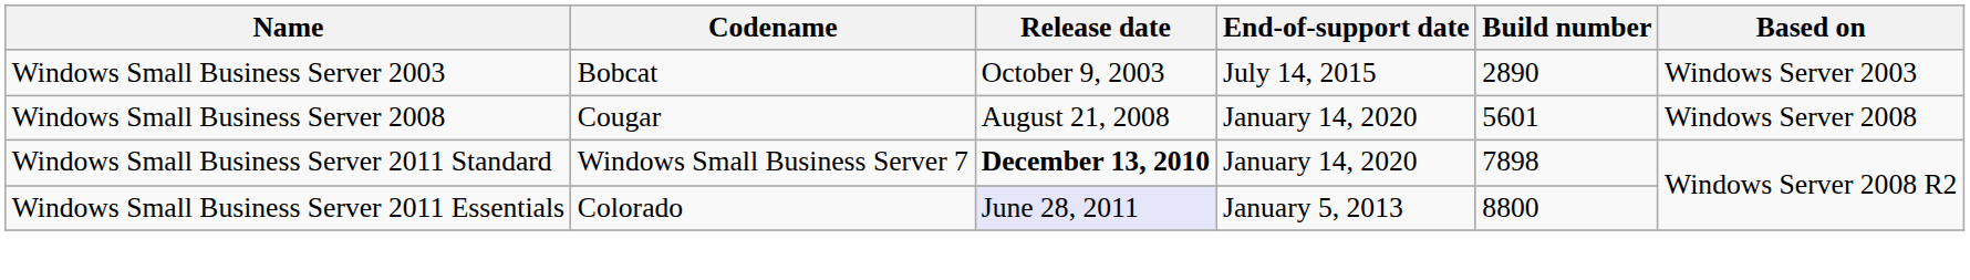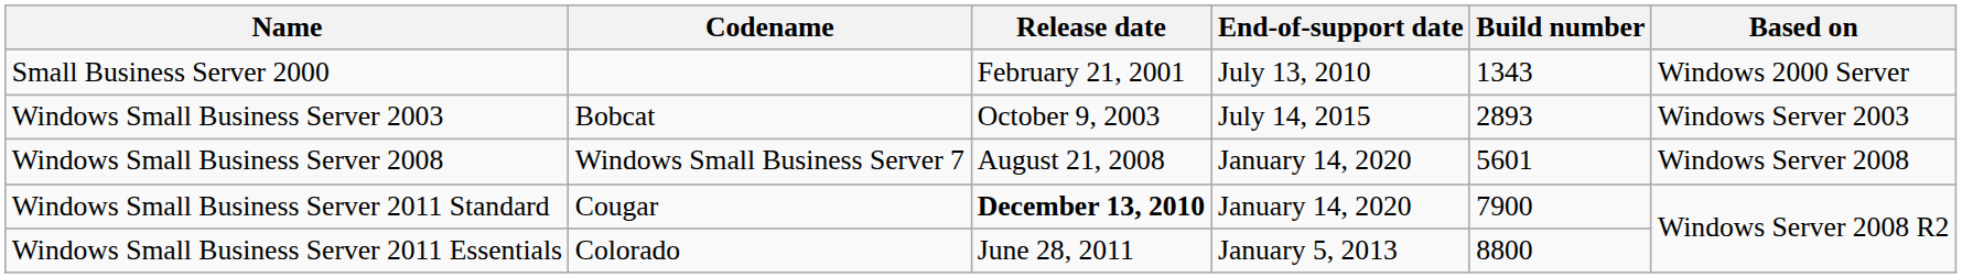 <table class="wikitable sortable">
 <tr>
 <th>Name</th>
 <th>Codename</th>
 <th>Release date</th>
 <th>End-of-support date</th>
 <th>Build number</th>
 <th>Based on</th>
 </tr>
 <tr>
+<td>Small Business Server 2000</td>
+<td></td>
+<td>February 21, 2001</td>
+<td>July 13, 2010</td>
+<td>1343</td>
+<td>Windows 2000 Server</td>
+</tr>
+<tr>
 <td>Windows Small Business Server 2003</td>
 <td>Bobcat</td>
 <td>October 9, 2003</td>
 <td>July 14, 2015</td>
-<td>2890</td>
+<td>2893</td>
 <td>Windows Server 2003</td>
 </tr>
 <tr>
 <td>Windows Small Business Server 2008</td>
-<td>Cougar</td>
+<td>Windows Small Business Server 7</td>
 <td>August 21, 2008</td>
 <td>January 14, 2020</td>
 <td>5601</td>
 <td>Windows Server 2008</td>
 </tr>
 <tr>
 <td>Windows Small Business Server 2011 Standard</td>
-<td>Windows Small Business Server 7</td>
+<td>Cougar</td>
 <td><strong>December 13, 2010</strong></td>
 <td>January 14, 2020</td>
-<td>7898</td>
+<td>7900</td>
 <td rowspan="2">Windows Server 2008 R2</td>
 </tr>
 <tr>
 <td>Windows Small Business Server 2011 Essentials</td>
 <td>Colorado</td>
-<td style="background: lavender;">June 28, 2011</td>
+<td>June 28, 2011</td>
 <td>January 5, 2013</td>
 <td>8800</td>
 </tr>
 </table>
